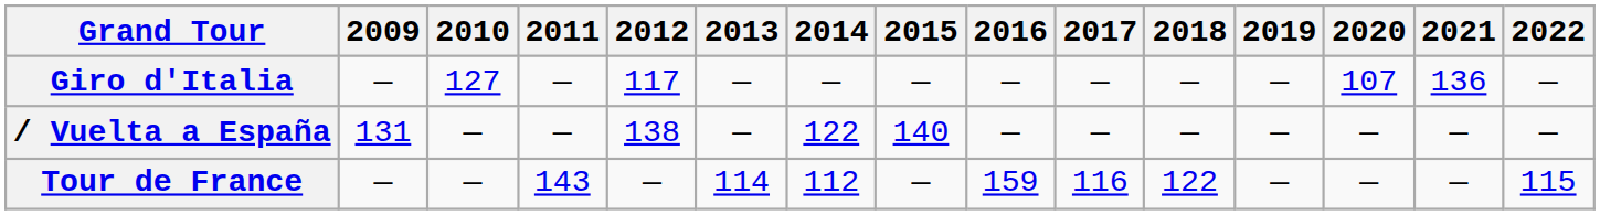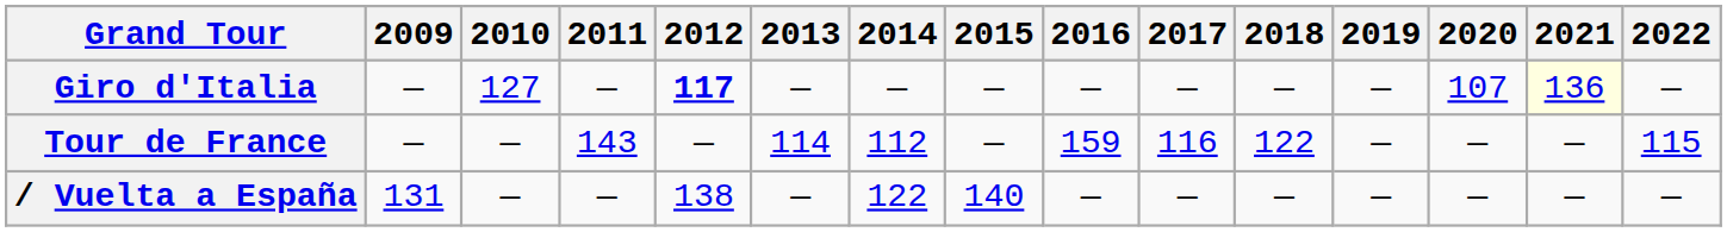 <table class="wikitable plainrowheaders">
 <tr>
 <th scope="col"><a href='#'>Grand Tour</a></th>
 <th scope="col">2009</th>
 <th scope="col">2010</th>
 <th scope="col">2011</th>
 <th scope="col">2012</th>
 <th scope="col">2013</th>
 <th scope="col">2014</th>
 <th scope="col">2015</th>
 <th scope="col">2016</th>
 <th scope="col">2017</th>
 <th scope="col">2018</th>
 <th scope="col">2019</th>
 <th scope="col">2020</th>
 <th scope="col">2021</th>
 <th scope="col">2022</th>
 </tr>
 <tr style="text-align:center;">
 <th scope="row"> <a href='#'>Giro d'Italia</a></th>
 <td>—</td>
 <td><a href='#'>127</a></td>
 <td>—</td>
-<td><a href='#'>117</a></td>
+<td><strong><a href='#'>117</a></strong></td>
 <td>—</td>
 <td>—</td>
 <td>—</td>
 <td>—</td>
 <td>—</td>
 <td>—</td>
 <td>—</td>
 <td><a href='#'>107</a></td>
-<td><a href='#'>136</a></td>
-<td>—</td>
-</tr>
-<tr style="text-align:center;">
-<th scope="row">/ <a href='#'>Vuelta a España</a></th>
-<td><a href='#'>131</a></td>
-<td>—</td>
-<td>—</td>
-<td><a href='#'>138</a></td>
-<td>—</td>
-<td><a href='#'>122</a></td>
-<td><a href='#'>140</a></td>
-<td>—</td>
-<td>—</td>
-<td>—</td>
-<td>—</td>
-<td>—</td>
-<td>—</td>
+<td style="background: lightyellow;"><a href='#'>136</a></td>
 <td>—</td>
 </tr>
 <tr style="text-align:center;">
 <th scope="row"> <a href='#'>Tour de France</a></th>
 <td>—</td>
 <td>—</td>
 <td><a href='#'>143</a></td>
 <td>—</td>
 <td><a href='#'>114</a></td>
 <td><a href='#'>112</a></td>
 <td>—</td>
 <td><a href='#'>159</a></td>
 <td><a href='#'>116</a></td>
 <td><a href='#'>122</a></td>
 <td>—</td>
 <td>—</td>
 <td>—</td>
 <td><a href='#'>115</a></td>
 </tr>
+<tr style="text-align:center;">
+<th scope="row">/ <a href='#'>Vuelta a España</a></th>
+<td><a href='#'>131</a></td>
+<td>—</td>
+<td>—</td>
+<td><a href='#'>138</a></td>
+<td>—</td>
+<td><a href='#'>122</a></td>
+<td><a href='#'>140</a></td>
+<td>—</td>
+<td>—</td>
+<td>—</td>
+<td>—</td>
+<td>—</td>
+<td>—</td>
+<td>—</td>
+</tr>
 </table>
